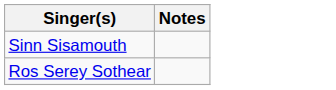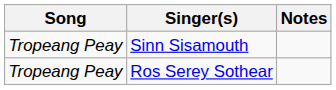 <table class="wikitable" style="font-size:95%;">
 <tr>
+<th>Song</th>
 <th>Singer(s)</th>
 <th>Notes</th>
 </tr>
 <tr>
+<td><em>Tropeang Peay</em></td>
 <td><a href='#'>Sinn Sisamouth</a></td>
 <td></td>
 </tr>
 <tr>
+<td><em>Tropeang Peay</em></td>
 <td><a href='#'>Ros Serey Sothear</a></td>
 <td></td>
 </tr>
 </table>
